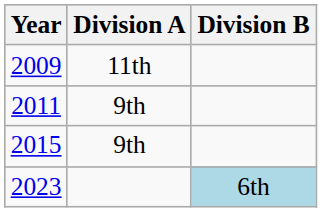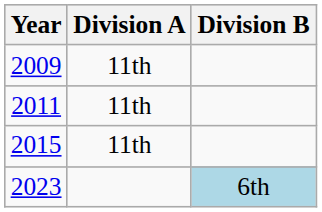 <table class="wikitable" style="text-align:center">
 <tr>
 <th>Year</th>
 <th>Division A</th>
 <th>Division B</th>
 </tr>
 <tr>
 <td><a href='#'>2009</a></td>
 <td>11th</td>
 <td></td>
 </tr>
 <tr>
 <td><a href='#'>2011</a></td>
-<td>9th</td>
+<td>11th</td>
 <td></td>
 </tr>
 <tr>
 <td><a href='#'>2015</a></td>
-<td>9th</td>
+<td>11th</td>
 <td></td>
 </tr>
 <tr>
 <td><a href='#'>2023</a></td>
 <td></td>
 <td style="background: lightblue;">6th</td>
 </tr>
 </table>
